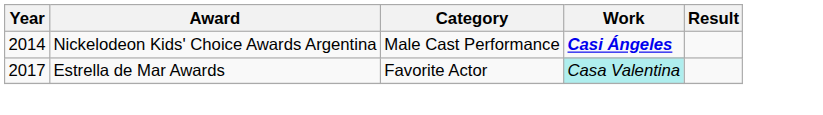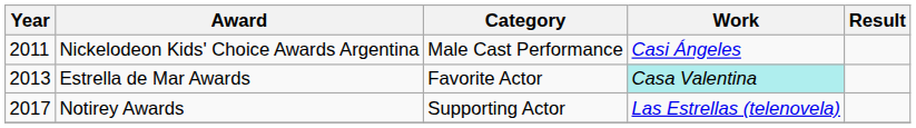 <table class="wikitable" style="font-size: 90%;">
 <tr>
 <th>Year</th>
 <th>Award</th>
 <th>Category</th>
 <th>Work</th>
 <th>Result</th>
 </tr>
 <tr>
-<td>2014</td>
+<td>2011</td>
 <td>Nickelodeon Kids' Choice Awards Argentina</td>
 <td>Male Cast Performance</td>
-<td><strong><em><a href='#'>Casi Ángeles</a></em></strong></td>
+<td><em><a href='#'>Casi Ángeles</a></em></td>
 <td></td>
 </tr>
 <tr>
-<td>2017</td>
+<td>2013</td>
 <td>Estrella de Mar Awards</td>
 <td>Favorite Actor</td>
 <td style="background: paleturquoise;"><em>Casa Valentina</em></td>
 <td></td>
 </tr>
 <tr>
+<td>2017</td>
+<td>Notirey Awards</td>
+<td>Supporting Actor</td>
+<td><em><a href='#'>Las Estrellas (telenovela)</a></em></td>
+<td></td>
+</tr>
+<tr>
 </tr>
 </table>
